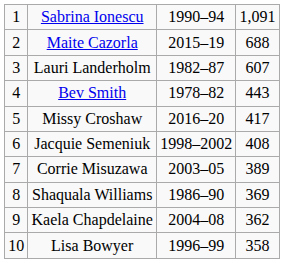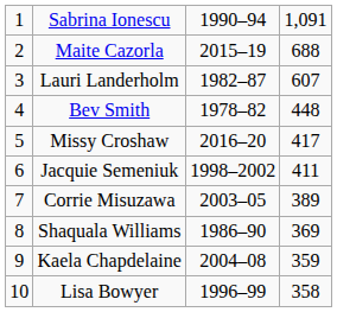 <table class="wikitable">
 <tr>
 </tr>
 <tr>
 </tr>
 <tr align=center>
 <td>1</td>
 <td><a href='#'>Sabrina Ionescu</a></td>
 <td>1990–94</td>
 <td>1,091</td>
 </tr>
 <tr align=center>
 <td>2</td>
 <td><a href='#'>Maite Cazorla</a></td>
 <td>2015–19</td>
 <td>688</td>
 </tr>
 <tr align=center>
 <td>3</td>
 <td>Lauri Landerholm</td>
 <td>1982–87</td>
 <td>607</td>
 </tr>
 <tr align=center>
 <td>4</td>
 <td><a href='#'>Bev Smith</a></td>
 <td>1978–82</td>
-<td>443</td>
+<td>448</td>
 </tr>
 <tr align=center>
 <td>5</td>
 <td>Missy Croshaw</td>
 <td>2016–20</td>
 <td>417</td>
 </tr>
 <tr align=center>
 <td>6</td>
 <td>Jacquie Semeniuk</td>
 <td>1998–2002</td>
-<td>408</td>
+<td>411</td>
 </tr>
 <tr align=center>
 <td>7</td>
 <td>Corrie Misuzawa</td>
 <td>2003–05</td>
 <td>389</td>
 </tr>
 <tr align=center>
 <td>8</td>
 <td>Shaquala Williams</td>
 <td>1986–90</td>
 <td>369</td>
 </tr>
 <tr align=center>
 <td>9</td>
 <td>Kaela Chapdelaine</td>
 <td>2004–08</td>
-<td>362</td>
+<td>359</td>
 </tr>
 <tr align=center>
 <td>10</td>
 <td>Lisa Bowyer</td>
 <td>1996–99</td>
 <td>358</td>
 </tr>
 </table>
